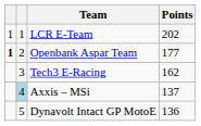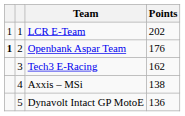 <table class="wikitable" style="font-size: 95%;">
 <tr>
 <th></th>
 <th></th>
 <th>Team</th>
 <th>Points</th>
 </tr>
 <tr>
 <td> 1</td>
 <td align=center>1</td>
 <td> <a href='#'>LCR E-Team</a></td>
 <td align=left>202</td>
 </tr>
 <tr>
 <td><strong> 1</strong></td>
 <td align=center>2</td>
 <td> <a href='#'>Openbank Aspar Team</a></td>
-<td align=left>177</td>
+<td align=left>176</td>
 </tr>
 <tr>
 <td></td>
 <td align=center>3</td>
 <td> <a href='#'>Tech3 E-Racing</a></td>
 <td align=left>162</td>
 </tr>
 <tr>
 <td></td>
-<td align=center style="background: lightblue;">4</td>
+<td align=center>4</td>
 <td> Axxis – MSi</td>
-<td align=left>137</td>
+<td align=left>138</td>
 </tr>
 <tr>
 <td></td>
 <td align=center>5</td>
 <td> Dynavolt Intact GP MotoE</td>
 <td align=left>136</td>
 </tr>
 </table>
